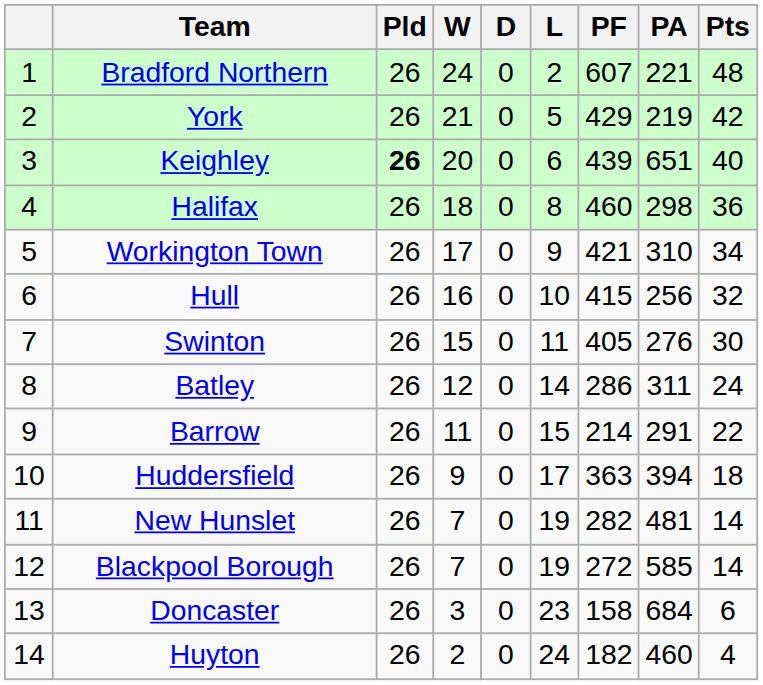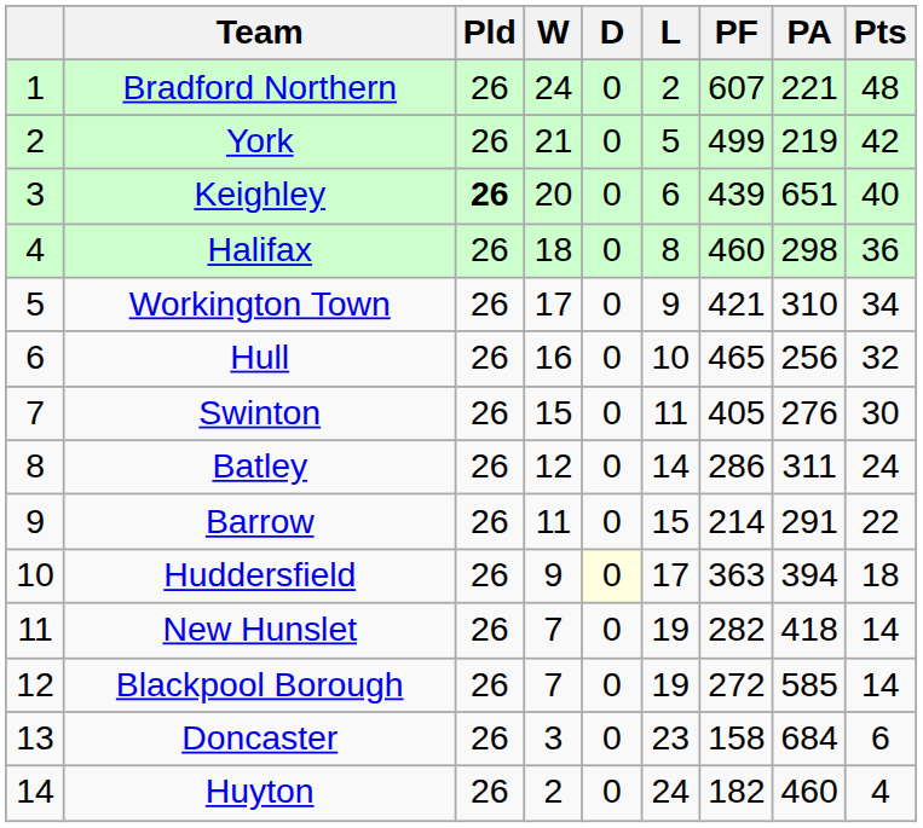 <table class="wikitable" style="text-align:center;">
 <tr>
 <th style="width:20px;" abbr="Position"></th>
 <th width=175>Team</th>
 <th style="width:20px;" abbr="Played">Pld</th>
 <th style="width:20px;" abbr="Won">W</th>
 <th style="width:20px;" abbr="Drawn">D</th>
 <th style="width:20px;" abbr="Lost">L</th>
 <th style="width:20px;" abbr="”Points" For”>PF</th>
 <th style="width:20px;" abbr="”Points" Against”>PA</th>
 <th style="width:20px;" abbr="Points">Pts</th>
 </tr>
 <tr style="text-align:center; background:#cfc;">
 <td>1</td>
 <td><a href='#'>Bradford Northern</a></td>
 <td>26</td>
 <td>24</td>
 <td>0</td>
 <td>2</td>
 <td>607</td>
 <td>221</td>
 <td>48</td>
 </tr>
 <tr style="text-align:center; background:#cfc;">
 <td>2</td>
 <td><a href='#'>York</a></td>
 <td>26</td>
 <td>21</td>
 <td>0</td>
 <td>5</td>
-<td>429</td>
+<td>499</td>
 <td>219</td>
 <td>42</td>
 </tr>
 <tr style="text-align:center; background:#cfc;">
 <td>3</td>
 <td><a href='#'>Keighley</a></td>
 <td><strong>26</strong></td>
 <td>20</td>
 <td>0</td>
 <td>6</td>
 <td>439</td>
 <td>651</td>
 <td>40</td>
 </tr>
 <tr style="text-align:center; background:#cfc;">
 <td>4</td>
 <td><a href='#'>Halifax</a></td>
 <td>26</td>
 <td>18</td>
 <td>0</td>
 <td>8</td>
 <td>460</td>
 <td>298</td>
 <td>36</td>
 </tr>
 <tr style="text-align:center;">
 <td>5</td>
 <td><a href='#'>Workington Town</a></td>
 <td>26</td>
 <td>17</td>
 <td>0</td>
 <td>9</td>
 <td>421</td>
 <td>310</td>
 <td>34</td>
 </tr>
 <tr style="text-align:center;">
 <td>6</td>
 <td><a href='#'>Hull</a></td>
 <td>26</td>
 <td>16</td>
 <td>0</td>
 <td>10</td>
-<td>415</td>
+<td>465</td>
 <td>256</td>
 <td>32</td>
 </tr>
 <tr style="text-align:center;">
 <td>7</td>
 <td><a href='#'>Swinton</a></td>
 <td>26</td>
 <td>15</td>
 <td>0</td>
 <td>11</td>
 <td>405</td>
 <td>276</td>
 <td>30</td>
 </tr>
 <tr style="text-align:center;">
 <td>8</td>
 <td><a href='#'>Batley</a></td>
 <td>26</td>
 <td>12</td>
 <td>0</td>
 <td>14</td>
 <td>286</td>
 <td>311</td>
 <td>24</td>
 </tr>
 <tr style="text-align:center;">
 <td>9</td>
 <td><a href='#'>Barrow</a></td>
 <td>26</td>
 <td>11</td>
 <td>0</td>
 <td>15</td>
 <td>214</td>
 <td>291</td>
 <td>22</td>
 </tr>
 <tr style="text-align:center;">
 <td>10</td>
 <td><a href='#'>Huddersfield</a></td>
 <td>26</td>
 <td>9</td>
-<td>0</td>
+<td style="background: lightyellow;">0</td>
 <td>17</td>
 <td>363</td>
 <td>394</td>
 <td>18</td>
 </tr>
 <tr style="text-align:center;">
 <td>11</td>
 <td><a href='#'>New Hunslet</a></td>
 <td>26</td>
 <td>7</td>
 <td>0</td>
 <td>19</td>
 <td>282</td>
-<td>481</td>
+<td>418</td>
 <td>14</td>
 </tr>
 <tr style="text-align:center;">
 <td>12</td>
 <td><a href='#'>Blackpool Borough</a></td>
 <td>26</td>
 <td>7</td>
 <td>0</td>
 <td>19</td>
 <td>272</td>
 <td>585</td>
 <td>14</td>
 </tr>
 <tr style="text-align:center;">
 <td>13</td>
 <td><a href='#'>Doncaster</a></td>
 <td>26</td>
 <td>3</td>
 <td>0</td>
 <td>23</td>
 <td>158</td>
 <td>684</td>
 <td>6</td>
 </tr>
 <tr style="text-align:center;">
 <td>14</td>
 <td><a href='#'>Huyton</a></td>
 <td>26</td>
 <td>2</td>
 <td>0</td>
 <td>24</td>
 <td>182</td>
 <td>460</td>
 <td>4</td>
 </tr>
 </table>
